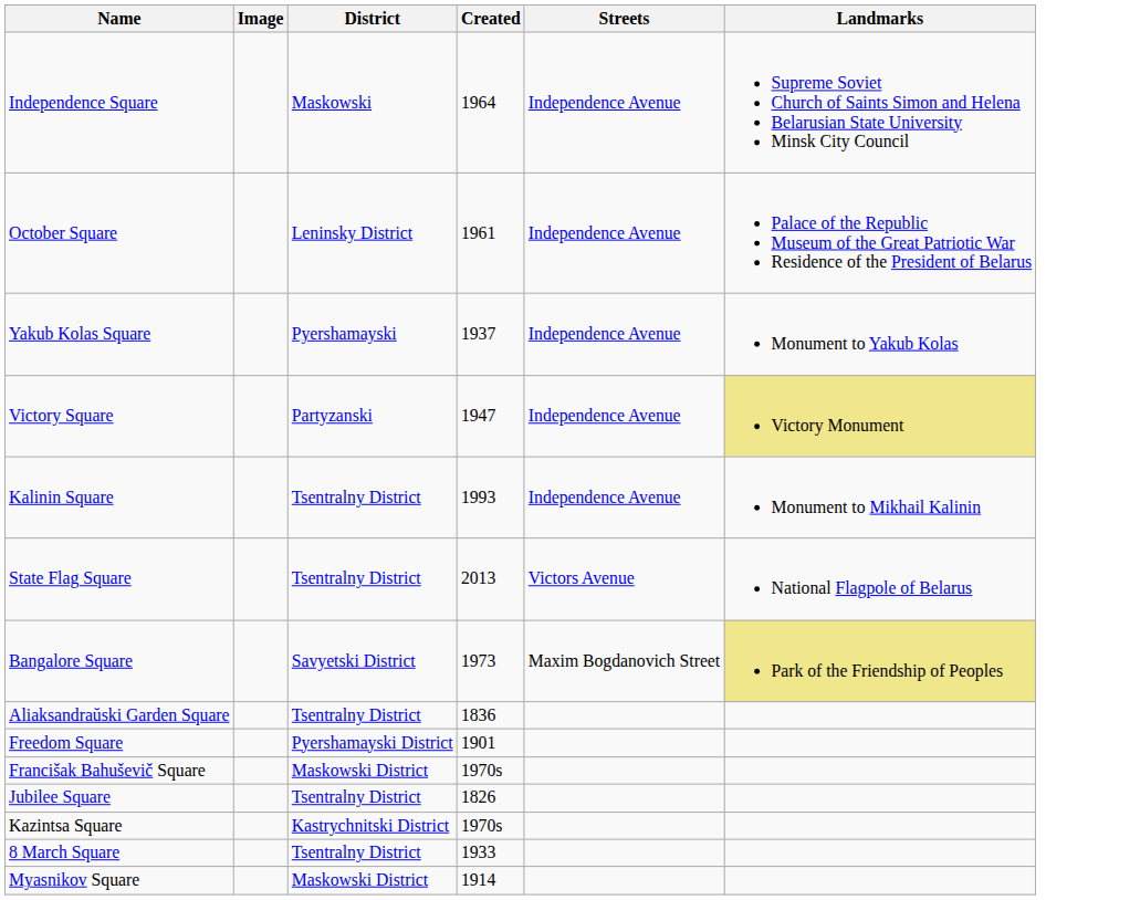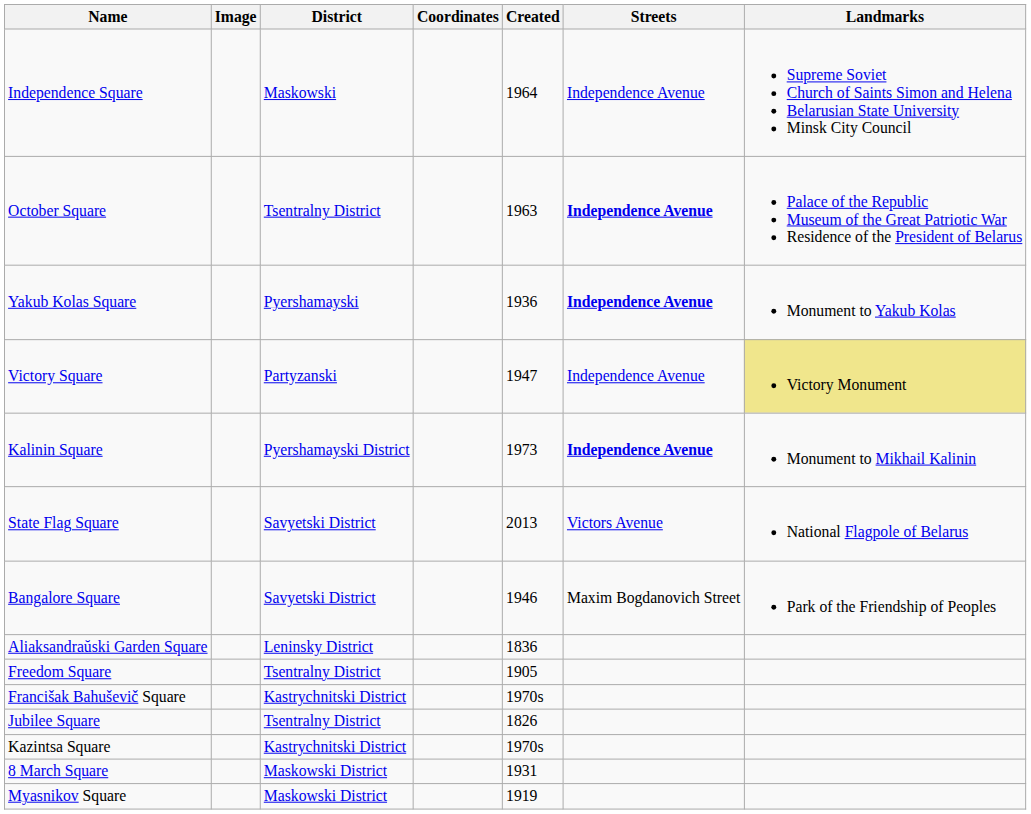 <table class="wikitable sortable">
 <tr>
 <th>Name</th>
 <th>Image</th>
 <th>District</th>
+<th>Coordinates</th>
 <th>Created</th>
 <th>Streets</th>
 <th>Landmarks</th>
 </tr>
 <tr>
 <td><a href='#'>Independence Square</a></td>
 <td></td>
 <td><a href='#'>Maskowski</a></td>
+<td></td>
 <td>1964</td>
 <td><a href='#'>Independence Avenue</a></td>
 <td><br><ul><li><a href='#'>Supreme Soviet</a></li><li><a href='#'>Church of Saints Simon and Helena</a></li><li><a href='#'>Belarusian State University</a></li><li>Minsk City Council</li></ul></td>
 </tr>
 <tr>
 <td><a href='#'>October Square</a></td>
 <td></td>
-<td><a href='#'>Leninsky District</a></td>
-<td>1961</td>
-<td><a href='#'>Independence Avenue</a></td>
+<td><a href='#'>Tsentralny District</a></td>
+<td></td>
+<td>1963</td>
+<td><strong><a href='#'>Independence Avenue</a></strong></td>
 <td><br><ul><li><a href='#'>Palace of the Republic</a></li><li><a href='#'>Museum of the Great Patriotic War</a></li><li>Residence of the <a href='#'>President of Belarus</a></li></ul></td>
 </tr>
 <tr>
 <td><a href='#'>Yakub Kolas Square</a></td>
 <td></td>
 <td><a href='#'>Pyershamayski</a></td>
-<td>1937</td>
-<td><a href='#'>Independence Avenue</a></td>
+<td></td>
+<td>1936</td>
+<td><strong><a href='#'>Independence Avenue</a></strong></td>
 <td><br><ul><li>Monument to <a href='#'>Yakub Kolas</a></li></ul></td>
 </tr>
 <tr>
 <td><a href='#'>Victory Square</a></td>
 <td></td>
 <td><a href='#'>Partyzanski</a></td>
+<td></td>
 <td>1947</td>
 <td><a href='#'>Independence Avenue</a></td>
 <td style="background: khaki;"><br><ul><li>Victory Monument</li></ul></td>
 </tr>
 <tr>
 <td><a href='#'>Kalinin Square</a></td>
 <td></td>
-<td><a href='#'>Tsentralny District</a></td>
-<td>1993</td>
-<td><a href='#'>Independence Avenue</a></td>
+<td><a href='#'>Pyershamayski District</a></td>
+<td></td>
+<td>1973</td>
+<td><strong><a href='#'>Independence Avenue</a></strong></td>
 <td><br><ul><li>Monument to <a href='#'>Mikhail Kalinin</a></li></ul></td>
 </tr>
 <tr>
 <td><a href='#'>State Flag Square</a></td>
 <td></td>
-<td><a href='#'>Tsentralny District</a></td>
+<td><a href='#'>Savyetski District</a></td>
+<td></td>
 <td>2013</td>
 <td><a href='#'>Victors Avenue</a></td>
 <td><br><ul><li>National <a href='#'>Flagpole of Belarus</a></li></ul></td>
 </tr>
 <tr>
 <td><a href='#'>Bangalore Square</a></td>
 <td></td>
 <td><a href='#'>Savyetski District</a></td>
-<td>1973</td>
+<td></td>
+<td>1946</td>
 <td>Maxim Bogdanovich Street</td>
-<td style="background: khaki;"><br><ul><li>Park of the Friendship of Peoples</li></ul></td>
+<td><br><ul><li>Park of the Friendship of Peoples</li></ul></td>
 </tr>
 <tr>
 <td><a href='#'>Aliaksandraŭski Garden Square</a></td>
 <td></td>
-<td><a href='#'>Tsentralny District</a></td>
+<td><a href='#'>Leninsky District</a></td>
+<td></td>
 <td>1836</td>
 <td></td>
 <td></td>
 </tr>
 <tr>
 <td><a href='#'>Freedom Square</a></td>
 <td></td>
-<td><a href='#'>Pyershamayski District</a></td>
-<td>1901</td>
+<td><a href='#'>Tsentralny District</a></td>
+<td></td>
+<td>1905</td>
 <td></td>
 <td></td>
 </tr>
 <tr>
 <td><a href='#'>Francišak Bahuševič</a> Square</td>
 <td></td>
-<td><a href='#'>Maskowski District</a></td>
+<td><a href='#'>Kastrychnitski District</a></td>
+<td></td>
 <td>1970s</td>
 <td></td>
 <td></td>
 </tr>
 <tr>
 <td><a href='#'>Jubilee Square</a></td>
 <td></td>
 <td><a href='#'>Tsentralny District</a></td>
+<td></td>
 <td>1826</td>
 <td></td>
 <td></td>
 </tr>
 <tr>
 <td>Kazintsa Square</td>
 <td></td>
 <td><a href='#'>Kastrychnitski District</a></td>
+<td></td>
 <td>1970s</td>
 <td></td>
 <td></td>
 </tr>
 <tr>
 <td><a href='#'>8 March Square</a></td>
 <td></td>
-<td><a href='#'>Tsentralny District</a></td>
-<td>1933</td>
+<td><a href='#'>Maskowski District</a></td>
+<td></td>
+<td>1931</td>
 <td></td>
 <td></td>
 </tr>
 <tr>
 <td><a href='#'>Myasnikov</a> Square</td>
 <td></td>
 <td><a href='#'>Maskowski District</a></td>
-<td>1914</td>
+<td></td>
+<td>1919</td>
 <td></td>
 <td></td>
 </tr>
 </table>
